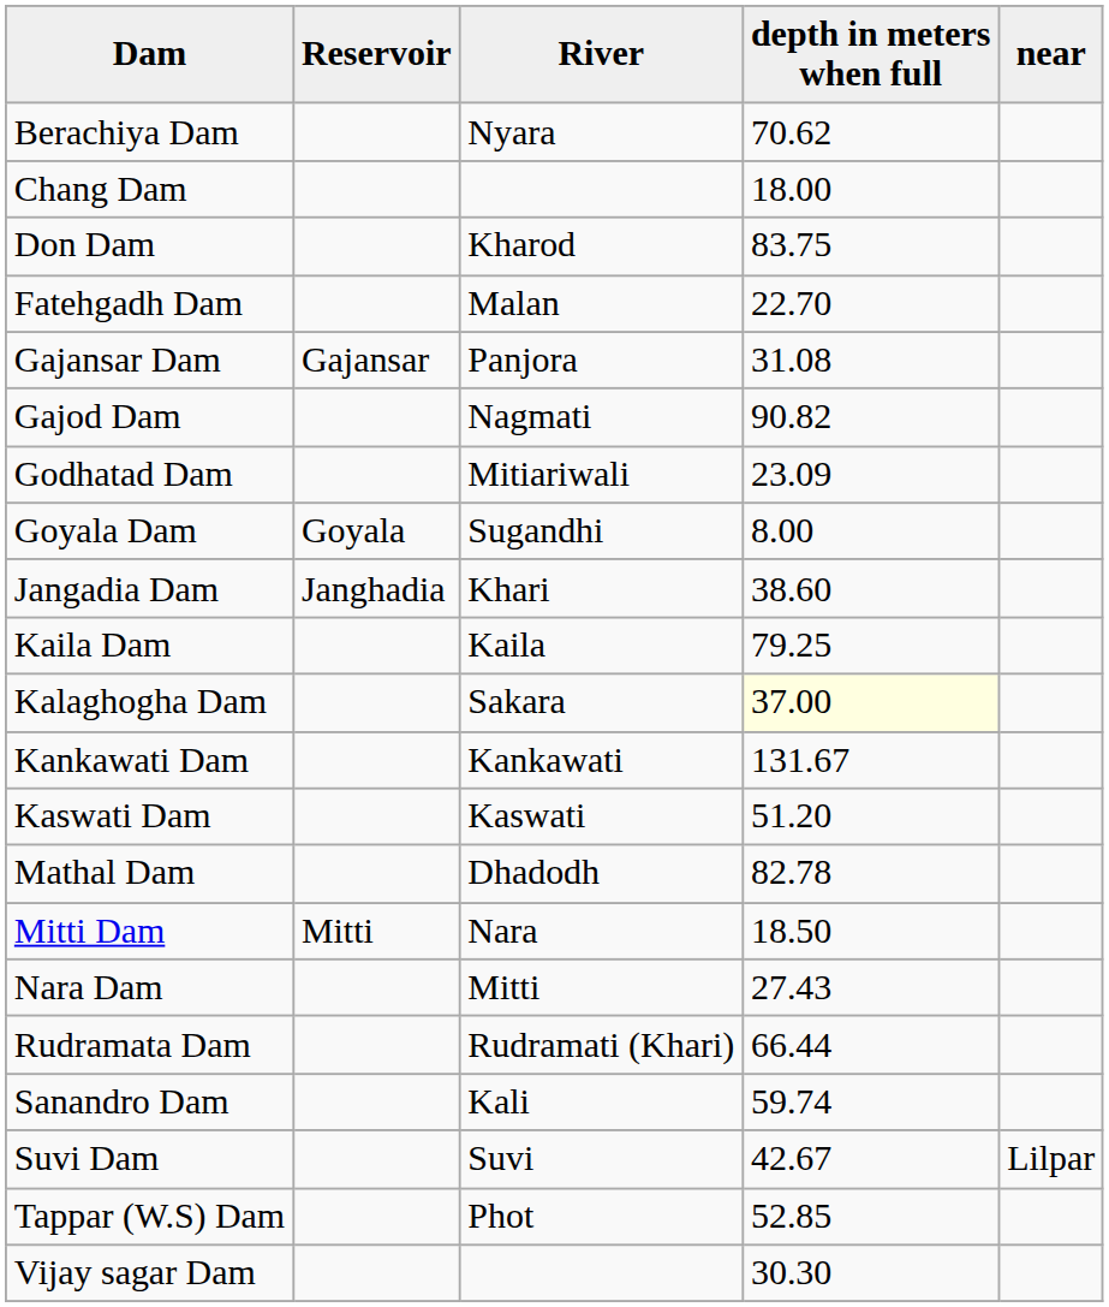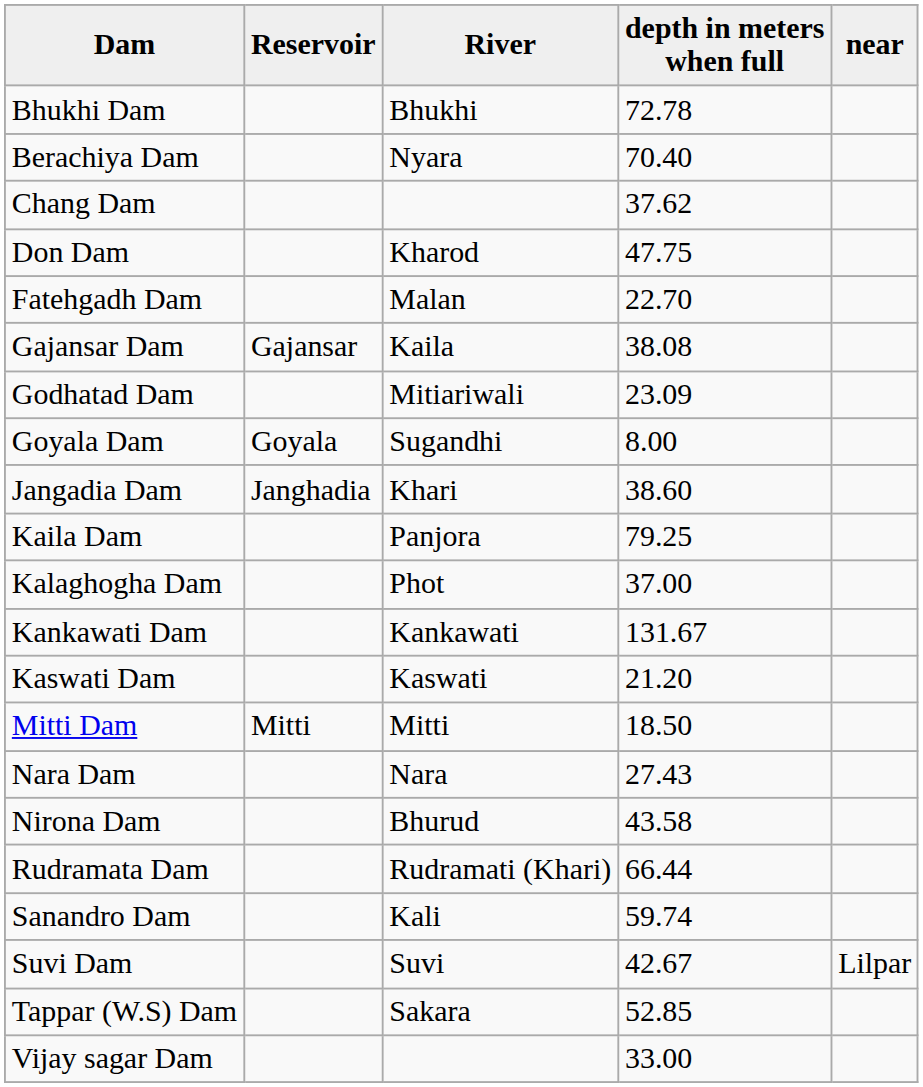 <table border="1" cellpadding="2" align="center" class=wikitable>
 <tr>
 <th style="background: #efefef;">Dam</th>
 <th style="background: #efefef;">Reservoir</th>
 <th style="background: #efefef;">River</th>
 <th style="background: #efefef;">depth in meters<br>when full</th>
 <th style="background: #efefef;">near</th>
 </tr>
 <tr>
+<td>Bhukhi Dam</td>
+<td></td>
+<td>Bhukhi</td>
+<td>72.78</td>
+<td></td>
+</tr>
+<tr>
 <td>Berachiya Dam</td>
 <td></td>
 <td>Nyara</td>
-<td>70.62</td>
+<td>70.40</td>
 <td></td>
 </tr>
 <tr>
 <td>Chang Dam</td>
 <td></td>
 <td></td>
-<td>18.00</td>
+<td>37.62</td>
 <td></td>
 </tr>
 <tr>
 <td>Don Dam</td>
 <td></td>
 <td>Kharod</td>
-<td>83.75</td>
+<td>47.75</td>
 <td></td>
 </tr>
 <tr>
 <td>Fatehgadh Dam</td>
 <td></td>
 <td>Malan</td>
 <td>22.70</td>
 <td></td>
 </tr>
 <tr>
 <td>Gajansar Dam</td>
 <td>Gajansar</td>
-<td>Panjora</td>
-<td>31.08</td>
-<td></td>
-</tr>
-<tr>
-<td>Gajod Dam</td>
-<td></td>
-<td>Nagmati</td>
-<td>90.82</td>
+<td>Kaila</td>
+<td>38.08</td>
 <td></td>
 </tr>
 <tr>
 <td>Godhatad Dam</td>
 <td></td>
 <td>Mitiariwali</td>
 <td>23.09</td>
 <td></td>
 </tr>
 <tr>
 <td>Goyala Dam</td>
 <td>Goyala</td>
 <td>Sugandhi</td>
 <td>8.00</td>
 <td></td>
 </tr>
 <tr>
 <td>Jangadia Dam</td>
 <td>Janghadia</td>
 <td>Khari</td>
 <td>38.60</td>
 <td></td>
 </tr>
 <tr>
 <td>Kaila Dam</td>
 <td></td>
-<td>Kaila</td>
+<td>Panjora</td>
 <td>79.25</td>
 <td></td>
 </tr>
 <tr>
 <td>Kalaghogha Dam</td>
 <td></td>
-<td>Sakara</td>
-<td style="background: lightyellow;">37.00</td>
+<td>Phot</td>
+<td>37.00</td>
 <td></td>
 </tr>
 <tr>
 <td>Kankawati Dam</td>
 <td></td>
 <td>Kankawati</td>
 <td>131.67</td>
 <td></td>
 </tr>
 <tr>
 <td>Kaswati Dam</td>
 <td></td>
 <td>Kaswati</td>
-<td>51.20</td>
-<td></td>
-</tr>
-<tr>
-<td>Mathal Dam</td>
-<td></td>
-<td>Dhadodh</td>
-<td>82.78</td>
+<td>21.20</td>
 <td></td>
 </tr>
 <tr>
 <td><a href='#'>Mitti Dam</a></td>
 <td>Mitti</td>
-<td>Nara</td>
+<td>Mitti</td>
 <td>18.50</td>
 <td></td>
 </tr>
 <tr>
 <td>Nara Dam</td>
 <td></td>
-<td>Mitti</td>
+<td>Nara</td>
 <td>27.43</td>
+<td></td>
+</tr>
+<tr>
+<td>Nirona Dam</td>
+<td></td>
+<td>Bhurud</td>
+<td>43.58</td>
 <td></td>
 </tr>
 <tr>
 <td>Rudramata Dam</td>
 <td></td>
 <td>Rudramati (Khari)</td>
 <td>66.44</td>
 <td></td>
 </tr>
 <tr>
 <td>Sanandro Dam</td>
 <td></td>
 <td>Kali</td>
 <td>59.74</td>
 <td></td>
 </tr>
 <tr>
 <td>Suvi Dam</td>
 <td></td>
 <td>Suvi</td>
 <td>42.67</td>
 <td>Lilpar</td>
 </tr>
 <tr>
 <td>Tappar (W.S) Dam</td>
 <td></td>
-<td>Phot</td>
+<td>Sakara</td>
 <td>52.85</td>
 <td></td>
 </tr>
 <tr>
 <td>Vijay sagar Dam</td>
 <td></td>
 <td></td>
-<td>30.30</td>
+<td>33.00</td>
 <td></td>
 </tr>
 </table>
